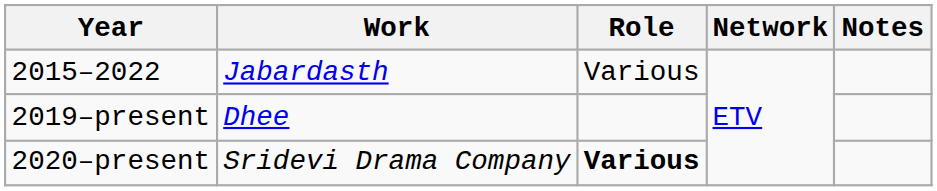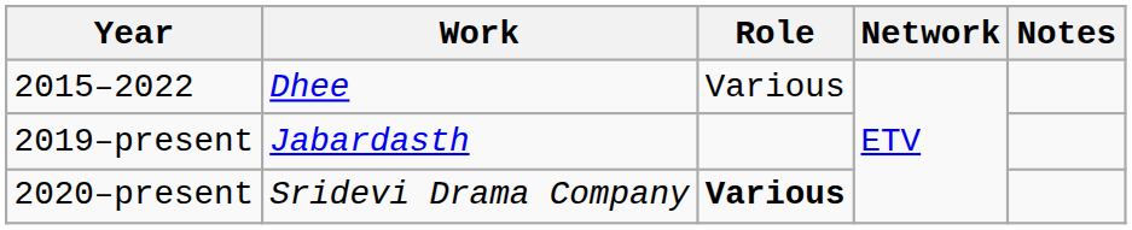 <table class="wikitable">
 <tr>
 <th>Year</th>
 <th>Work</th>
 <th>Role</th>
 <th>Network</th>
 <th>Notes</th>
 </tr>
 <tr>
 <td>2015–2022</td>
-<td><em><a href='#'>Jabardasth</a></em></td>
+<td><a href='#'><em>Dhee</em></a></td>
 <td>Various</td>
 <td rowspan="3"><a href='#'>ETV</a></td>
 <td></td>
 </tr>
 <tr>
 <td>2019–present</td>
-<td><a href='#'><em>Dhee</em></a></td>
+<td><em><a href='#'>Jabardasth</a></em></td>
 <td></td>
 <td></td>
 </tr>
 <tr>
 <td>2020–present</td>
 <td><em>Sridevi Drama Company</em></td>
 <td><strong>Various</strong></td>
 <td></td>
 </tr>
 </table>
